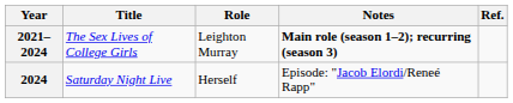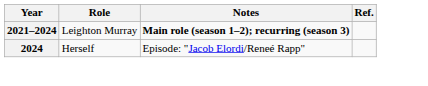 <table class="wikitable plainrowheaders sortable">
 <tr>
 <th scope="col">Year</th>
-<th scope="col">Title</th>
 <th scope="col">Role</th>
 <th scope="col" class="unsortable">Notes</th>
 <th scope="col" class="unsortable">Ref.</th>
 </tr>
 <tr>
 <th scope="row">2021–2024</th>
-<td><em><a href='#'>The Sex Lives of College Girls</a></em></td>
 <td>Leighton Murray</td>
 <td><strong>Main role (season 1–2); recurring (season 3)</strong></td>
 <td></td>
 </tr>
 <tr>
 <th scope="row">2024</th>
-<td><em><a href='#'>Saturday Night Live</a></em></td>
 <td>Herself</td>
 <td>Episode: "<a href='#'>Jacob Elordi</a>/Reneé Rapp"</td>
 <td></td>
 </tr>
 </table>
